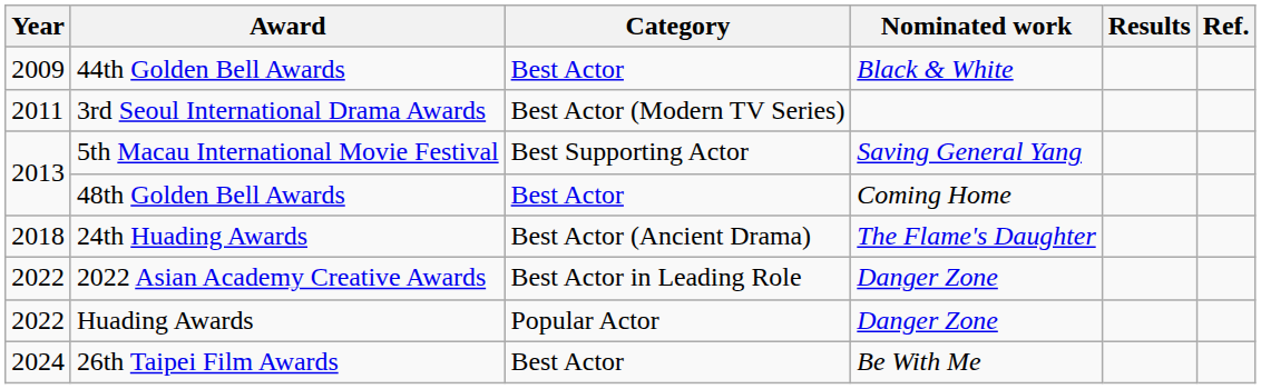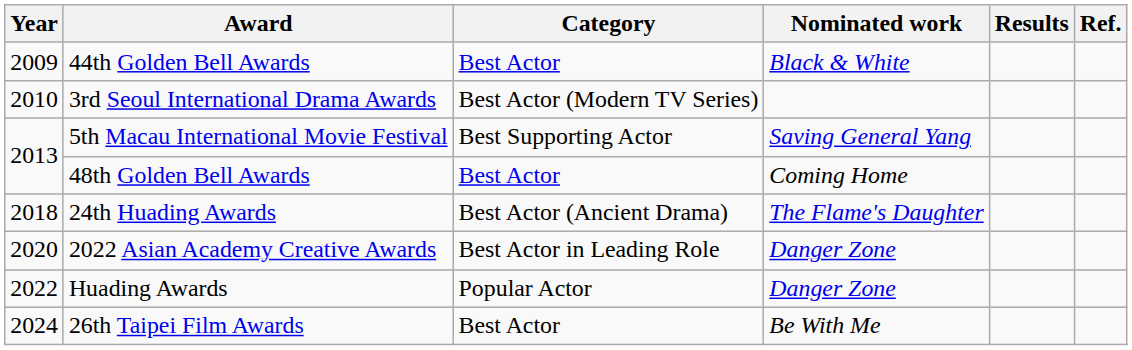 <table class="wikitable">
 <tr>
 <th>Year</th>
 <th>Award</th>
 <th>Category</th>
 <th>Nominated work</th>
 <th>Results</th>
 <th>Ref.</th>
 </tr>
 <tr>
 <td>2009</td>
 <td>44th <a href='#'>Golden Bell Awards</a></td>
 <td><a href='#'>Best Actor</a></td>
 <td><em><a href='#'>Black & White</a></em></td>
 <td></td>
 <td></td>
 </tr>
 <tr>
-<td>2011</td>
+<td>2010</td>
 <td>3rd <a href='#'>Seoul International Drama Awards</a></td>
 <td>Best Actor (Modern TV Series)</td>
 <td></td>
 <td></td>
 <td></td>
 </tr>
 <tr>
 <td rowspan=2>2013</td>
 <td>5th <a href='#'>Macau International Movie Festival</a></td>
 <td>Best Supporting Actor</td>
 <td><em><a href='#'>Saving General Yang</a></em></td>
 <td></td>
 <td></td>
 </tr>
 <tr>
 <td>48th <a href='#'>Golden Bell Awards</a></td>
 <td><a href='#'>Best Actor</a></td>
 <td><em>Coming Home</em></td>
 <td></td>
 <td></td>
 </tr>
 <tr>
 <td>2018</td>
 <td>24th <a href='#'>Huading Awards</a></td>
 <td>Best Actor (Ancient Drama)</td>
 <td><em><a href='#'>The Flame's Daughter</a></em></td>
 <td></td>
 <td></td>
 </tr>
 <tr>
-<td>2022</td>
+<td>2020</td>
 <td>2022 <a href='#'>Asian Academy Creative Awards</a></td>
 <td>Best Actor in Leading Role</td>
 <td><em><a href='#'>Danger Zone</a></em></td>
 <td></td>
 <td></td>
 </tr>
 <tr>
 <td>2022</td>
 <td>Huading Awards</td>
 <td>Popular Actor</td>
 <td><em><a href='#'>Danger Zone</a></em></td>
 <td></td>
 <td></td>
 </tr>
 <tr>
 <td>2024</td>
 <td>26th <a href='#'>Taipei Film Awards</a></td>
 <td>Best Actor</td>
 <td><em>Be With Me</em></td>
 <td></td>
 <td></td>
 </tr>
 </table>
